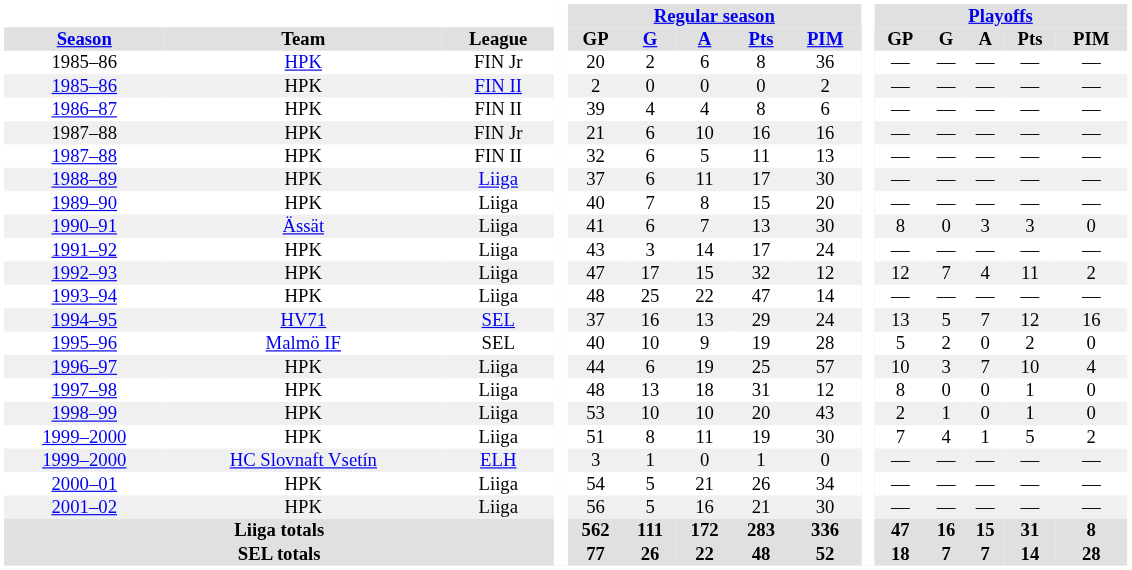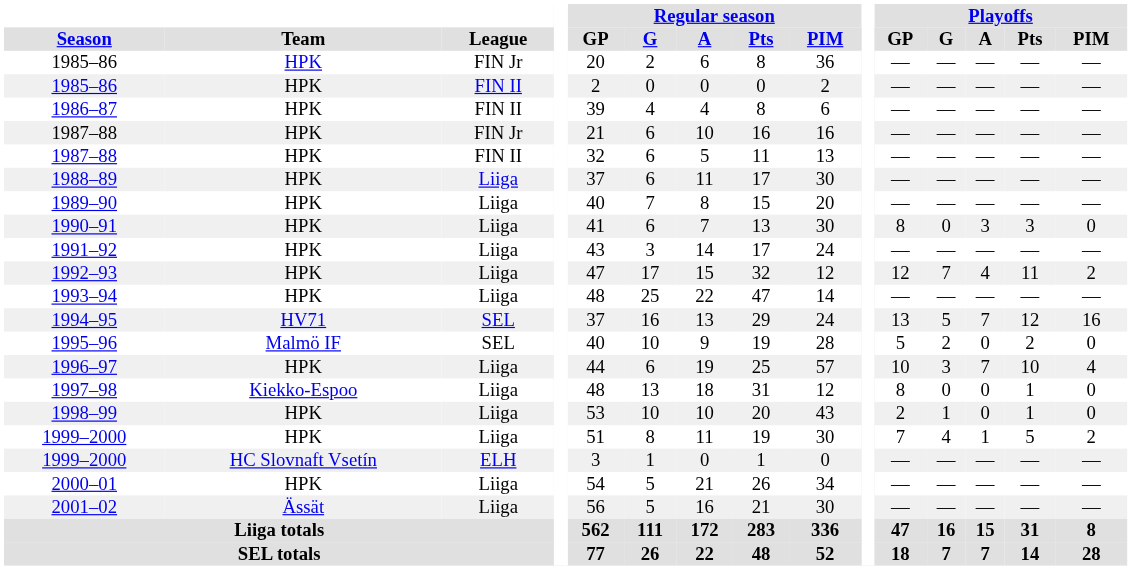 <table border="0" cellpadding="1" cellspacing="0" style="text-align:center; width:60em">
 <tr bgcolor="#e0e0e0">
 <th colspan="3" bgcolor="#ffffff"> </th>
 <th rowspan="99" bgcolor="#ffffff"> </th>
 <th colspan="5"><a href='#'>Regular season</a></th>
 <th rowspan="99" bgcolor="#ffffff"> </th>
 <th colspan="5"><a href='#'>Playoffs</a></th>
 </tr>
 <tr bgcolor="#e0e0e0">
 <th><a href='#'>Season</a></th>
 <th>Team</th>
 <th>League</th>
 <th>GP</th>
 <th><a href='#'>G</a></th>
 <th><a href='#'>A</a></th>
 <th><a href='#'>Pts</a></th>
 <th><a href='#'>PIM</a></th>
 <th>GP</th>
 <th>G</th>
 <th>A</th>
 <th>Pts</th>
 <th>PIM</th>
 </tr>
 <tr>
 <td>1985–86</td>
 <td><a href='#'>HPK</a></td>
 <td>FIN Jr</td>
 <td>20</td>
 <td>2</td>
 <td>6</td>
 <td>8</td>
 <td>36</td>
 <td>—</td>
 <td>—</td>
 <td>—</td>
 <td>—</td>
 <td>—</td>
 </tr>
 <tr bgcolor="#f0f0f0">
 <td><a href='#'>1985–86</a></td>
 <td>HPK</td>
 <td><a href='#'>FIN II</a></td>
 <td>2</td>
 <td>0</td>
 <td>0</td>
 <td>0</td>
 <td>2</td>
 <td>—</td>
 <td>—</td>
 <td>—</td>
 <td>—</td>
 <td>—</td>
 </tr>
 <tr>
 <td><a href='#'>1986–87</a></td>
 <td>HPK</td>
 <td>FIN II</td>
 <td>39</td>
 <td>4</td>
 <td>4</td>
 <td>8</td>
 <td>6</td>
 <td>—</td>
 <td>—</td>
 <td>—</td>
 <td>—</td>
 <td>—</td>
 </tr>
 <tr bgcolor="#f0f0f0">
 <td>1987–88</td>
 <td>HPK</td>
 <td>FIN Jr</td>
 <td>21</td>
 <td>6</td>
 <td>10</td>
 <td>16</td>
 <td>16</td>
 <td>—</td>
 <td>—</td>
 <td>—</td>
 <td>—</td>
 <td>—</td>
 </tr>
 <tr>
 <td><a href='#'>1987–88</a></td>
 <td>HPK</td>
 <td>FIN II</td>
 <td>32</td>
 <td>6</td>
 <td>5</td>
 <td>11</td>
 <td>13</td>
 <td>—</td>
 <td>—</td>
 <td>—</td>
 <td>—</td>
 <td>—</td>
 </tr>
 <tr bgcolor="#f0f0f0">
 <td><a href='#'>1988–89</a></td>
 <td>HPK</td>
 <td><a href='#'>Liiga</a></td>
 <td>37</td>
 <td>6</td>
 <td>11</td>
 <td>17</td>
 <td>30</td>
 <td>—</td>
 <td>—</td>
 <td>—</td>
 <td>—</td>
 <td>—</td>
 </tr>
 <tr>
 <td><a href='#'>1989–90</a></td>
 <td>HPK</td>
 <td>Liiga</td>
 <td>40</td>
 <td>7</td>
 <td>8</td>
 <td>15</td>
 <td>20</td>
 <td>—</td>
 <td>—</td>
 <td>—</td>
 <td>—</td>
 <td>—</td>
 </tr>
 <tr bgcolor="#f0f0f0">
 <td><a href='#'>1990–91</a></td>
-<td><a href='#'>Ässät</a></td>
+<td>HPK</td>
 <td>Liiga</td>
 <td>41</td>
 <td>6</td>
 <td>7</td>
 <td>13</td>
 <td>30</td>
 <td>8</td>
 <td>0</td>
 <td>3</td>
 <td>3</td>
 <td>0</td>
 </tr>
 <tr>
 <td><a href='#'>1991–92</a></td>
 <td>HPK</td>
 <td>Liiga</td>
 <td>43</td>
 <td>3</td>
 <td>14</td>
 <td>17</td>
 <td>24</td>
 <td>—</td>
 <td>—</td>
 <td>—</td>
 <td>—</td>
 <td>—</td>
 </tr>
 <tr bgcolor="#f0f0f0">
 <td><a href='#'>1992–93</a></td>
 <td>HPK</td>
 <td>Liiga</td>
 <td>47</td>
 <td>17</td>
 <td>15</td>
 <td>32</td>
 <td>12</td>
 <td>12</td>
 <td>7</td>
 <td>4</td>
 <td>11</td>
 <td>2</td>
 </tr>
 <tr>
 <td><a href='#'>1993–94</a></td>
 <td>HPK</td>
 <td>Liiga</td>
 <td>48</td>
 <td>25</td>
 <td>22</td>
 <td>47</td>
 <td>14</td>
 <td>—</td>
 <td>—</td>
 <td>—</td>
 <td>—</td>
 <td>—</td>
 </tr>
 <tr bgcolor="#f0f0f0">
 <td><a href='#'>1994–95</a></td>
 <td><a href='#'>HV71</a></td>
 <td><a href='#'>SEL</a></td>
 <td>37</td>
 <td>16</td>
 <td>13</td>
 <td>29</td>
 <td>24</td>
 <td>13</td>
 <td>5</td>
 <td>7</td>
 <td>12</td>
 <td>16</td>
 </tr>
 <tr>
 <td><a href='#'>1995–96</a></td>
 <td><a href='#'>Malmö IF</a></td>
 <td>SEL</td>
 <td>40</td>
 <td>10</td>
 <td>9</td>
 <td>19</td>
 <td>28</td>
 <td>5</td>
 <td>2</td>
 <td>0</td>
 <td>2</td>
 <td>0</td>
 </tr>
 <tr bgcolor="#f0f0f0">
 <td><a href='#'>1996–97</a></td>
 <td>HPK</td>
 <td>Liiga</td>
 <td>44</td>
 <td>6</td>
 <td>19</td>
 <td>25</td>
 <td>57</td>
 <td>10</td>
 <td>3</td>
 <td>7</td>
 <td>10</td>
 <td>4</td>
 </tr>
 <tr>
 <td><a href='#'>1997–98</a></td>
-<td>HPK</td>
+<td><a href='#'>Kiekko-Espoo</a></td>
 <td>Liiga</td>
 <td>48</td>
 <td>13</td>
 <td>18</td>
 <td>31</td>
 <td>12</td>
 <td>8</td>
 <td>0</td>
 <td>0</td>
 <td>1</td>
 <td>0</td>
 </tr>
 <tr bgcolor="#f0f0f0">
 <td><a href='#'>1998–99</a></td>
 <td>HPK</td>
 <td>Liiga</td>
 <td>53</td>
 <td>10</td>
 <td>10</td>
 <td>20</td>
 <td>43</td>
 <td>2</td>
 <td>1</td>
 <td>0</td>
 <td>1</td>
 <td>0</td>
 </tr>
 <tr>
 <td><a href='#'>1999–2000</a></td>
 <td>HPK</td>
 <td>Liiga</td>
 <td>51</td>
 <td>8</td>
 <td>11</td>
 <td>19</td>
 <td>30</td>
 <td>7</td>
 <td>4</td>
 <td>1</td>
 <td>5</td>
 <td>2</td>
 </tr>
 <tr bgcolor="#f0f0f0">
 <td><a href='#'>1999–2000</a></td>
 <td><a href='#'>HC Slovnaft Vsetín</a></td>
 <td><a href='#'>ELH</a></td>
 <td>3</td>
 <td>1</td>
 <td>0</td>
 <td>1</td>
 <td>0</td>
 <td>—</td>
 <td>—</td>
 <td>—</td>
 <td>—</td>
 <td>—</td>
 </tr>
 <tr>
 <td><a href='#'>2000–01</a></td>
 <td>HPK</td>
 <td>Liiga</td>
 <td>54</td>
 <td>5</td>
 <td>21</td>
 <td>26</td>
 <td>34</td>
 <td>—</td>
 <td>—</td>
 <td>—</td>
 <td>—</td>
 <td>—</td>
 </tr>
 <tr bgcolor="#f0f0f0">
 <td><a href='#'>2001–02</a></td>
-<td>HPK</td>
+<td><a href='#'>Ässät</a></td>
 <td>Liiga</td>
 <td>56</td>
 <td>5</td>
 <td>16</td>
 <td>21</td>
 <td>30</td>
 <td>—</td>
 <td>—</td>
 <td>—</td>
 <td>—</td>
 <td>—</td>
 </tr>
 <tr bgcolor="#e0e0e0">
 <th colspan="3">Liiga totals</th>
 <th>562</th>
 <th>111</th>
 <th>172</th>
 <th>283</th>
 <th>336</th>
 <th>47</th>
 <th>16</th>
 <th>15</th>
 <th>31</th>
 <th>8</th>
 </tr>
 <tr bgcolor="#e0e0e0">
 <th colspan="3">SEL totals</th>
 <th>77</th>
 <th>26</th>
 <th>22</th>
 <th>48</th>
 <th>52</th>
 <th>18</th>
 <th>7</th>
 <th>7</th>
 <th>14</th>
 <th>28</th>
 </tr>
 </table>
